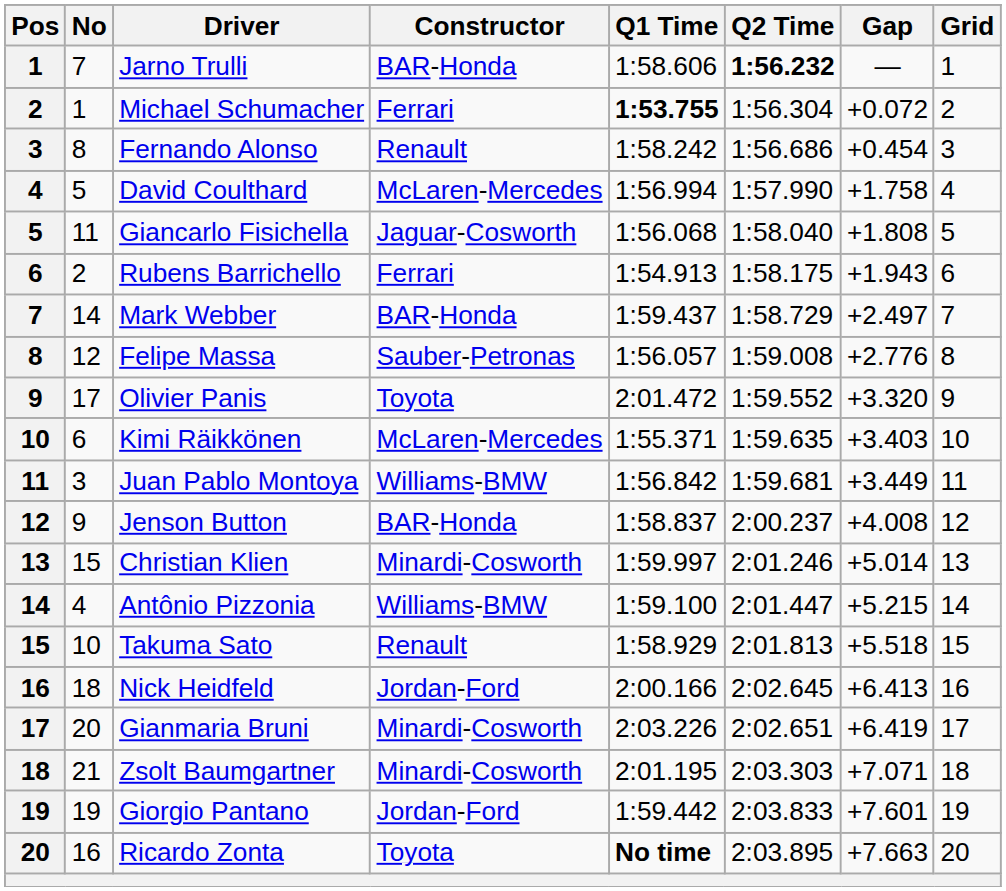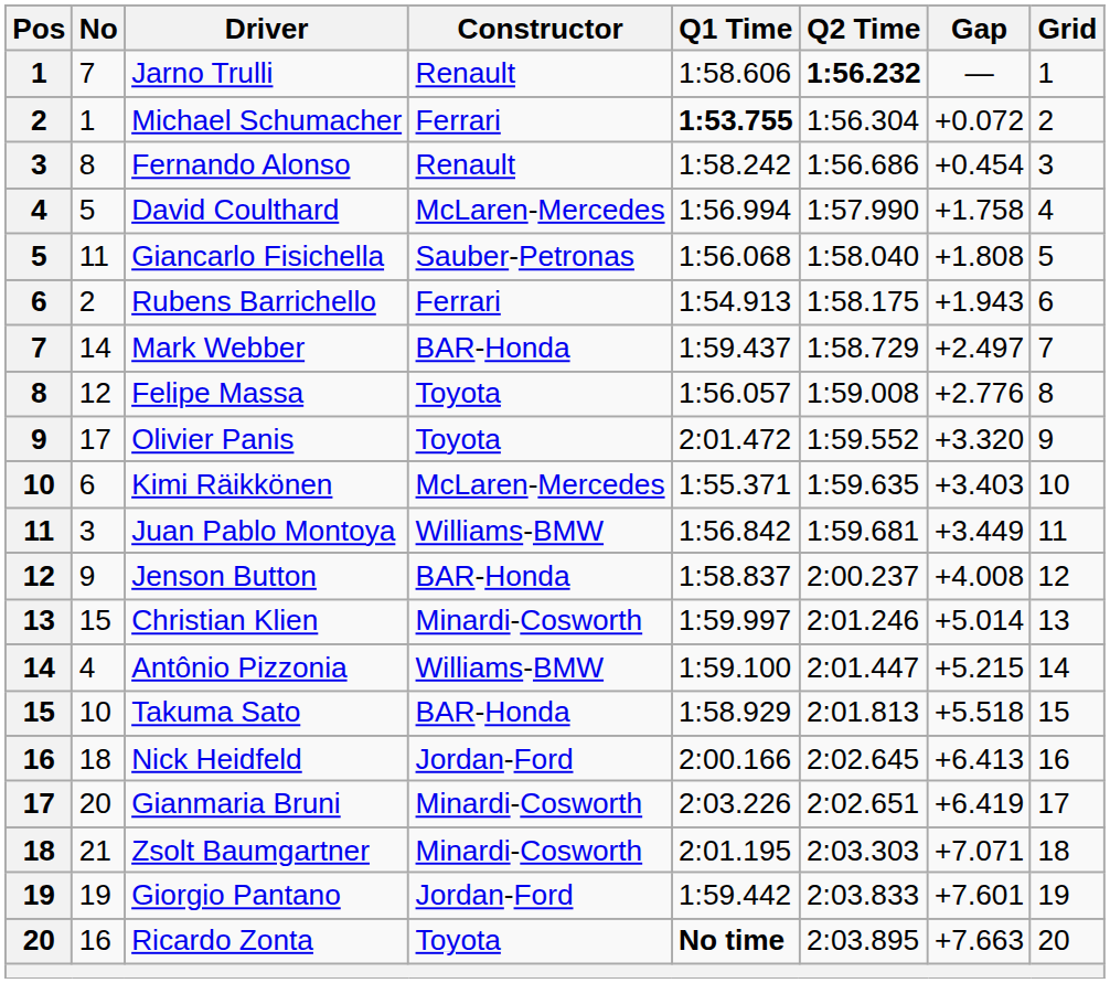 <table class="wikitable sortable" style="font-size: 85%;">
 <tr>
 <th>Pos</th>
 <th>No</th>
 <th>Driver</th>
 <th>Constructor</th>
 <th>Q1 Time</th>
 <th>Q2 Time</th>
 <th>Gap</th>
 <th>Grid</th>
 </tr>
 <tr>
 <th>1</th>
 <td>7</td>
 <td> <a href='#'>Jarno Trulli</a></td>
-<td><a href='#'>BAR</a>-<a href='#'>Honda</a></td>
+<td><a href='#'>Renault</a></td>
 <td>1:58.606</td>
 <td><strong>1:56.232</strong></td>
 <td align="center">—</td>
 <td>1</td>
 </tr>
 <tr>
 <th>2</th>
 <td>1</td>
 <td> <a href='#'>Michael Schumacher</a></td>
 <td><a href='#'>Ferrari</a></td>
 <td><strong>1:53.755</strong></td>
 <td>1:56.304</td>
 <td>+0.072</td>
 <td>2</td>
 </tr>
 <tr>
 <th>3</th>
 <td>8</td>
 <td> <a href='#'>Fernando Alonso</a></td>
 <td><a href='#'>Renault</a></td>
 <td>1:58.242</td>
 <td>1:56.686</td>
 <td>+0.454</td>
 <td>3</td>
 </tr>
 <tr>
 <th>4</th>
 <td>5</td>
 <td> <a href='#'>David Coulthard</a></td>
 <td><a href='#'>McLaren</a>-<a href='#'>Mercedes</a></td>
 <td>1:56.994</td>
 <td>1:57.990</td>
 <td>+1.758</td>
 <td>4</td>
 </tr>
 <tr>
 <th>5</th>
 <td>11</td>
 <td> <a href='#'>Giancarlo Fisichella</a></td>
-<td><a href='#'>Jaguar</a>-<a href='#'>Cosworth</a></td>
+<td><a href='#'>Sauber</a>-<a href='#'>Petronas</a></td>
 <td>1:56.068</td>
 <td>1:58.040</td>
 <td>+1.808</td>
 <td>5</td>
 </tr>
 <tr>
 <th>6</th>
 <td>2</td>
 <td> <a href='#'>Rubens Barrichello</a></td>
 <td><a href='#'>Ferrari</a></td>
 <td>1:54.913</td>
 <td>1:58.175</td>
 <td>+1.943</td>
 <td>6</td>
 </tr>
 <tr>
 <th>7</th>
 <td>14</td>
 <td> <a href='#'>Mark Webber</a></td>
 <td><a href='#'>BAR</a>-<a href='#'>Honda</a></td>
 <td>1:59.437</td>
 <td>1:58.729</td>
 <td>+2.497</td>
 <td>7</td>
 </tr>
 <tr>
 <th>8</th>
 <td>12</td>
 <td> <a href='#'>Felipe Massa</a></td>
-<td><a href='#'>Sauber</a>-<a href='#'>Petronas</a></td>
+<td><a href='#'>Toyota</a></td>
 <td>1:56.057</td>
 <td>1:59.008</td>
 <td>+2.776</td>
 <td>8</td>
 </tr>
 <tr>
 <th>9</th>
 <td>17</td>
 <td> <a href='#'>Olivier Panis</a></td>
 <td><a href='#'>Toyota</a></td>
 <td>2:01.472</td>
 <td>1:59.552</td>
 <td>+3.320</td>
 <td>9</td>
 </tr>
 <tr>
 <th>10</th>
 <td>6</td>
 <td> <a href='#'>Kimi Räikkönen</a></td>
 <td><a href='#'>McLaren</a>-<a href='#'>Mercedes</a></td>
 <td>1:55.371</td>
 <td>1:59.635</td>
 <td>+3.403</td>
 <td>10</td>
 </tr>
 <tr>
 <th>11</th>
 <td>3</td>
 <td> <a href='#'>Juan Pablo Montoya</a></td>
 <td><a href='#'>Williams</a>-<a href='#'>BMW</a></td>
 <td>1:56.842</td>
 <td>1:59.681</td>
 <td>+3.449</td>
 <td>11</td>
 </tr>
 <tr>
 <th>12</th>
 <td>9</td>
 <td> <a href='#'>Jenson Button</a></td>
 <td><a href='#'>BAR</a>-<a href='#'>Honda</a></td>
 <td>1:58.837</td>
 <td>2:00.237</td>
 <td>+4.008</td>
 <td>12</td>
 </tr>
 <tr>
 <th>13</th>
 <td>15</td>
 <td> <a href='#'>Christian Klien</a></td>
 <td><a href='#'>Minardi</a>-<a href='#'>Cosworth</a></td>
 <td>1:59.997</td>
 <td>2:01.246</td>
 <td>+5.014</td>
 <td>13</td>
 </tr>
 <tr>
 <th>14</th>
 <td>4</td>
 <td> <a href='#'>Antônio Pizzonia</a></td>
 <td><a href='#'>Williams</a>-<a href='#'>BMW</a></td>
 <td>1:59.100</td>
 <td>2:01.447</td>
 <td>+5.215</td>
 <td>14</td>
 </tr>
 <tr>
 <th>15</th>
 <td>10</td>
 <td> <a href='#'>Takuma Sato</a></td>
-<td><a href='#'>Renault</a></td>
+<td><a href='#'>BAR</a>-<a href='#'>Honda</a></td>
 <td>1:58.929</td>
 <td>2:01.813</td>
 <td>+5.518</td>
 <td>15</td>
 </tr>
 <tr>
 <th>16</th>
 <td>18</td>
 <td> <a href='#'>Nick Heidfeld</a></td>
 <td><a href='#'>Jordan</a>-<a href='#'>Ford</a></td>
 <td>2:00.166</td>
 <td>2:02.645</td>
 <td>+6.413</td>
 <td>16</td>
 </tr>
 <tr>
 <th>17</th>
 <td>20</td>
 <td> <a href='#'>Gianmaria Bruni</a></td>
 <td><a href='#'>Minardi</a>-<a href='#'>Cosworth</a></td>
 <td>2:03.226</td>
 <td>2:02.651</td>
 <td>+6.419</td>
 <td>17</td>
 </tr>
 <tr>
 <th>18</th>
 <td>21</td>
 <td> <a href='#'>Zsolt Baumgartner</a></td>
 <td><a href='#'>Minardi</a>-<a href='#'>Cosworth</a></td>
 <td>2:01.195</td>
 <td>2:03.303</td>
 <td>+7.071</td>
 <td>18</td>
 </tr>
 <tr>
 <th>19</th>
 <td>19</td>
 <td> <a href='#'>Giorgio Pantano</a></td>
 <td><a href='#'>Jordan</a>-<a href='#'>Ford</a></td>
 <td>1:59.442</td>
 <td>2:03.833</td>
 <td>+7.601</td>
 <td>19</td>
 </tr>
 <tr>
 <th>20</th>
 <td>16</td>
 <td> <a href='#'>Ricardo Zonta</a></td>
 <td><a href='#'>Toyota</a></td>
 <td><strong>No time</strong></td>
 <td>2:03.895</td>
 <td>+7.663</td>
 <td>20</td>
 </tr>
 <tr>
 <th colspan="8"></th>
 </tr>
 </table>
